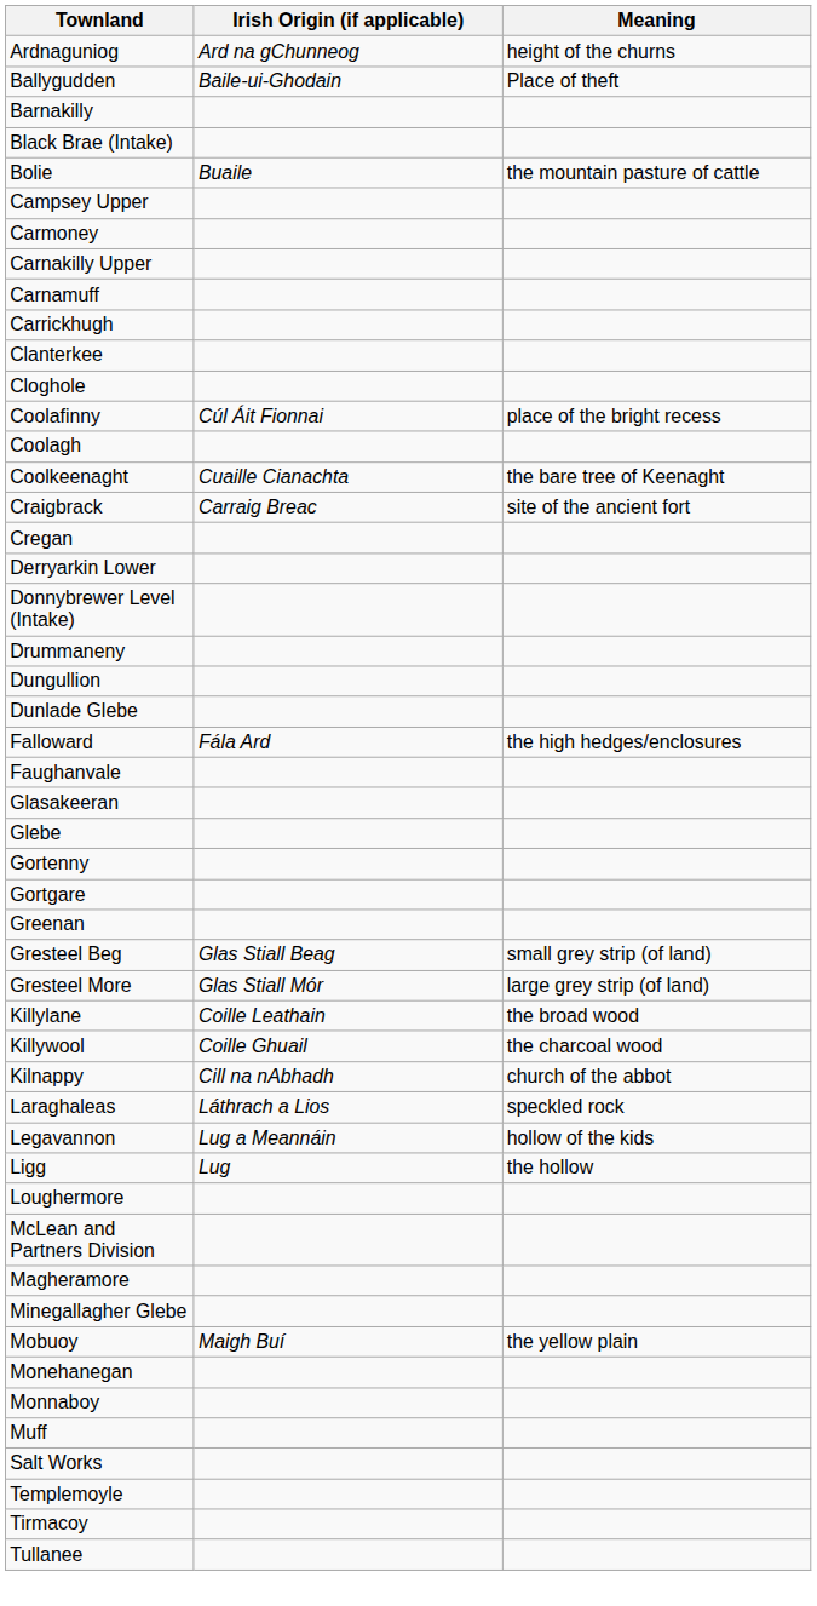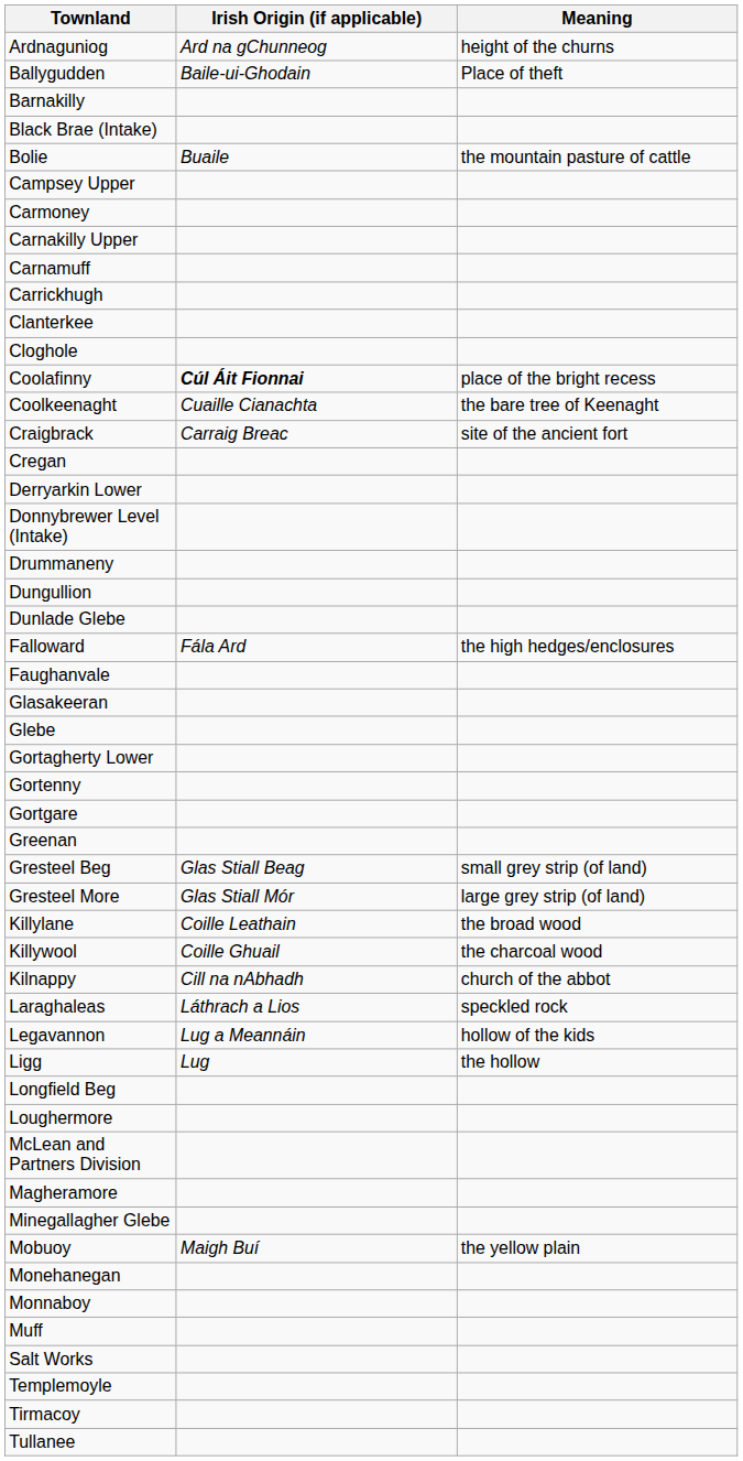 <table class="wikitable" style="border:1px solid darkgray;">
 <tr>
 <th width="150">Townland</th>
 <th width="250">Irish Origin (if applicable)</th>
 <th width="250">Meaning</th>
 </tr>
 <tr>
 <td>Ardnaguniog</td>
 <td><em>Ard na gChunneog</em></td>
 <td>height of the churns</td>
 </tr>
 <tr>
 <td>Ballygudden</td>
 <td><em>Baile-ui-Ghodain</em></td>
 <td>Place of theft</td>
 </tr>
 <tr>
 <td>Barnakilly</td>
 <td></td>
 <td></td>
 </tr>
 <tr>
 <td>Black Brae (Intake)</td>
 <td></td>
 <td></td>
 </tr>
 <tr>
 <td>Bolie</td>
 <td><em>Buaile</em></td>
 <td>the mountain pasture of cattle</td>
 </tr>
 <tr>
 <td>Campsey Upper</td>
 <td></td>
 <td></td>
 </tr>
 <tr>
 <td>Carmoney</td>
 <td></td>
 <td></td>
 </tr>
 <tr>
 <td>Carnakilly Upper</td>
 <td></td>
 <td></td>
 </tr>
 <tr>
 <td>Carnamuff</td>
 <td></td>
 <td></td>
 </tr>
 <tr>
 <td>Carrickhugh</td>
 <td></td>
 <td></td>
 </tr>
 <tr>
 <td>Clanterkee</td>
 <td></td>
 <td></td>
 </tr>
 <tr>
 <td>Cloghole</td>
 <td></td>
 <td></td>
 </tr>
 <tr>
 <td>Coolafinny</td>
-<td><em>Cúl Áit Fionnai</em></td>
+<td><strong><em>Cúl Áit Fionnai</em></strong></td>
 <td>place of the bright recess</td>
-</tr>
-<tr>
-<td>Coolagh</td>
-<td></td>
-<td></td>
 </tr>
 <tr>
 <td>Coolkeenaght</td>
 <td><em>Cuaille Cianachta</em></td>
 <td>the bare tree of Keenaght</td>
 </tr>
 <tr>
 <td>Craigbrack</td>
 <td><em>Carraig Breac</em></td>
 <td>site of the ancient fort</td>
 </tr>
 <tr>
 <td>Cregan</td>
 <td></td>
 <td></td>
 </tr>
 <tr>
 <td>Derryarkin Lower</td>
 <td></td>
 <td></td>
 </tr>
 <tr>
 <td>Donnybrewer Level (Intake)</td>
 <td></td>
 <td></td>
 </tr>
 <tr>
 <td>Drummaneny</td>
 <td></td>
 <td></td>
 </tr>
 <tr>
 <td>Dungullion</td>
 <td></td>
 <td></td>
 </tr>
 <tr>
 <td>Dunlade Glebe</td>
 <td></td>
 <td></td>
 </tr>
 <tr>
 <td>Falloward</td>
 <td><em>Fála Ard</em></td>
 <td>the high hedges/enclosures</td>
 </tr>
 <tr>
 <td>Faughanvale</td>
 <td></td>
 <td></td>
 </tr>
 <tr>
 <td>Glasakeeran</td>
 <td></td>
 <td></td>
 </tr>
 <tr>
 <td>Glebe</td>
 <td></td>
 <td></td>
 </tr>
 <tr>
+<td>Gortagherty Lower</td>
+<td></td>
+<td></td>
+</tr>
+<tr>
 <td>Gortenny</td>
 <td></td>
 <td></td>
 </tr>
 <tr>
 <td>Gortgare</td>
 <td></td>
 <td></td>
 </tr>
 <tr>
 <td>Greenan</td>
 <td></td>
 <td></td>
 </tr>
 <tr>
 <td>Gresteel Beg</td>
 <td><em>Glas Stiall Beag</em></td>
 <td>small grey strip (of land)</td>
 </tr>
 <tr>
 <td>Gresteel More</td>
 <td><em>Glas Stiall Mór</em></td>
 <td>large grey strip (of land)</td>
 </tr>
 <tr>
 <td>Killylane</td>
 <td><em>Coille Leathain</em></td>
 <td>the broad wood</td>
 </tr>
 <tr>
 <td>Killywool</td>
 <td><em>Coille Ghuail</em></td>
 <td>the charcoal wood</td>
 </tr>
 <tr>
 <td>Kilnappy</td>
 <td><em>Cill na nAbhadh</em></td>
 <td>church of the abbot</td>
 </tr>
 <tr>
 <td>Laraghaleas</td>
 <td><em>Láthrach a Lios</em></td>
 <td>speckled rock</td>
 </tr>
 <tr>
 <td>Legavannon</td>
 <td><em>Lug a Meannáin</em></td>
 <td>hollow of the kids</td>
 </tr>
 <tr>
 <td>Ligg</td>
 <td><em>Lug</em></td>
 <td>the hollow</td>
+</tr>
+<tr>
+<td>Longfield Beg</td>
+<td></td>
+<td></td>
 </tr>
 <tr>
 <td>Loughermore</td>
 <td></td>
 <td></td>
 </tr>
 <tr>
 <td>McLean and Partners Division</td>
 <td></td>
 <td></td>
 </tr>
 <tr>
 <td>Magheramore</td>
 <td></td>
 <td></td>
 </tr>
 <tr>
 <td>Minegallagher Glebe</td>
 <td></td>
 <td></td>
 </tr>
 <tr>
 <td>Mobuoy</td>
 <td><em>Maigh Buí</em></td>
 <td>the yellow plain</td>
 </tr>
 <tr>
 <td>Monehanegan</td>
 <td></td>
 <td></td>
 </tr>
 <tr>
 <td>Monnaboy</td>
 <td></td>
 <td></td>
 </tr>
 <tr>
 <td>Muff</td>
 <td></td>
 <td></td>
 </tr>
 <tr>
 <td>Salt Works</td>
 <td></td>
 <td></td>
 </tr>
 <tr>
 <td>Templemoyle</td>
 <td></td>
 <td></td>
 </tr>
 <tr>
 <td>Tirmacoy</td>
 <td></td>
 <td></td>
 </tr>
 <tr>
 <td>Tullanee</td>
 <td></td>
 <td></td>
 </tr>
 </table>
